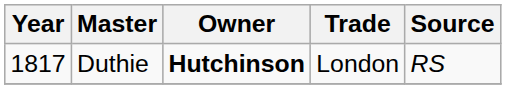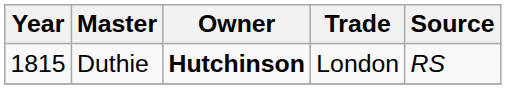 <table class=" wikitable">
 <tr>
 <th>Year</th>
 <th>Master</th>
 <th>Owner</th>
 <th>Trade</th>
 <th>Source</th>
 </tr>
 <tr>
-<td>1817</td>
+<td>1815</td>
 <td>Duthie</td>
 <td><strong>Hutchinson</strong></td>
 <td>London</td>
 <td><em>RS</em></td>
 </tr>
 <tr>
 </tr>
 </table>
